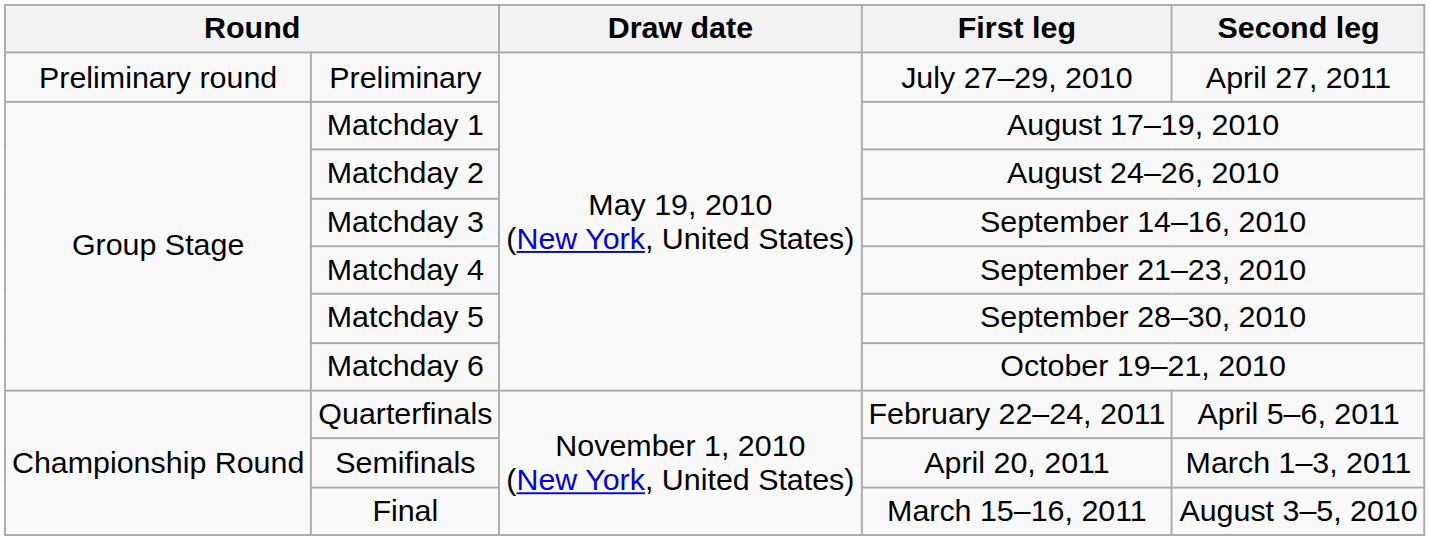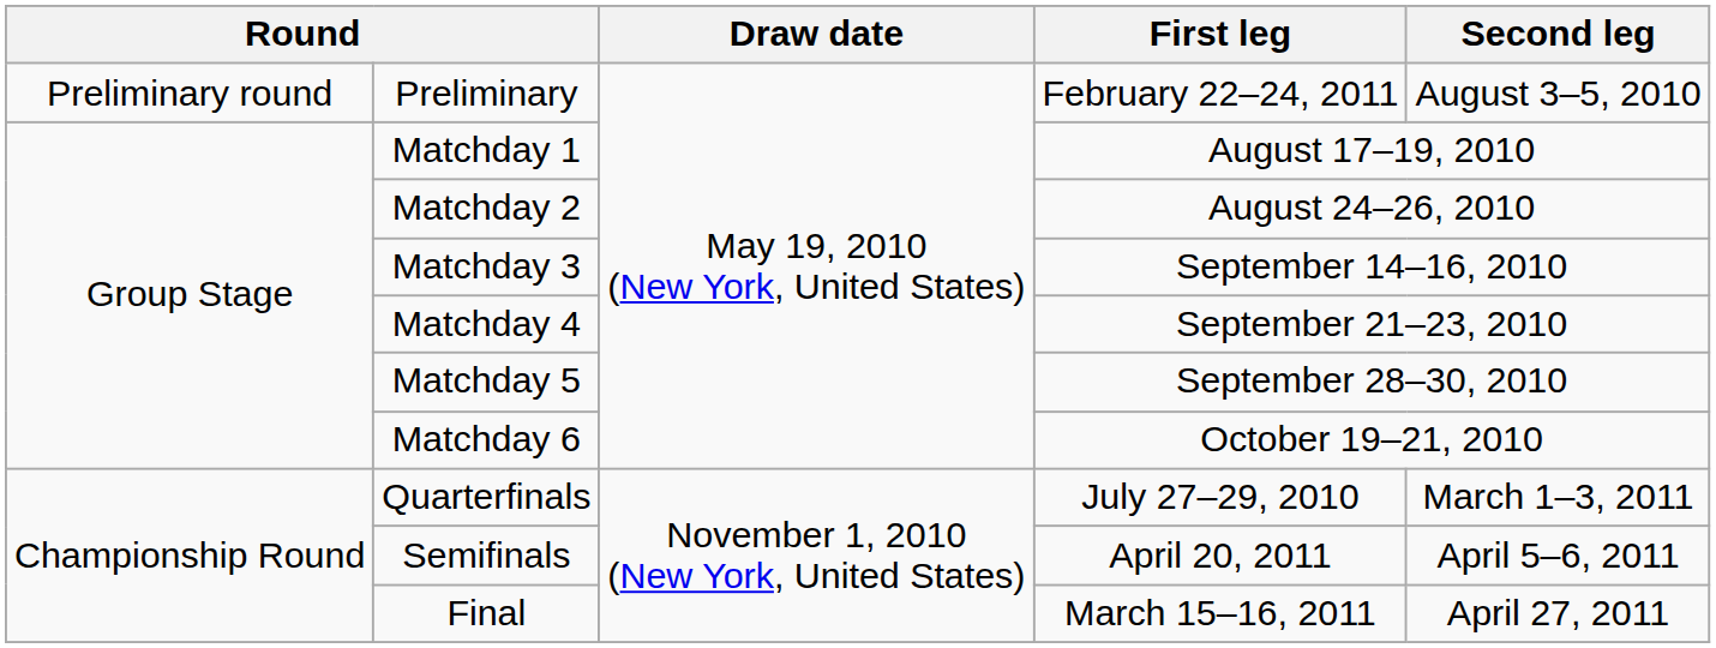 <table class="wikitable">
 <tr>
 <th colspan=2>Round</th>
 <th>Draw date</th>
 <th>First leg</th>
 <th>Second leg</th>
 </tr>
 <tr align="center">
 <td>Preliminary round</td>
 <td>Preliminary</td>
 <td rowspan=7>May 19, 2010<br> (<a href='#'>New York</a>, United States)</td>
-<td>July 27–29, 2010</td>
-<td>April 27, 2011</td>
+<td>February 22–24, 2011</td>
+<td>August 3–5, 2010</td>
 </tr>
 <tr align="center">
 <td rowspan=6>Group Stage</td>
 <td>Matchday 1</td>
 <td colspan=2>August 17–19, 2010</td>
 </tr>
 <tr align="center">
 <td>Matchday 2</td>
 <td colspan=2>August 24–26, 2010</td>
 </tr>
 <tr align="center">
 <td>Matchday 3</td>
 <td colspan=2>September 14–16, 2010</td>
 </tr>
 <tr align="center">
 <td>Matchday 4</td>
 <td colspan=2>September 21–23, 2010</td>
 </tr>
 <tr align="center">
 <td>Matchday 5</td>
 <td colspan=2>September 28–30, 2010</td>
 </tr>
 <tr align="center">
 <td>Matchday 6</td>
 <td colspan=2>October 19–21, 2010</td>
 </tr>
 <tr align="center">
 <td rowspan=3>Championship Round</td>
 <td>Quarterfinals</td>
 <td rowspan=3>November 1, 2010<br> (<a href='#'>New York</a>, United States)</td>
-<td>February 22–24, 2011</td>
-<td>April 5–6, 2011</td>
+<td>July 27–29, 2010</td>
+<td>March 1–3, 2011</td>
 </tr>
 <tr align="center">
 <td>Semifinals</td>
 <td>April 20, 2011</td>
-<td>March 1–3, 2011</td>
+<td>April 5–6, 2011</td>
 </tr>
 <tr align="center">
 <td>Final</td>
 <td>March 15–16, 2011</td>
-<td>August 3–5, 2010</td>
+<td>April 27, 2011</td>
 </tr>
 </table>
